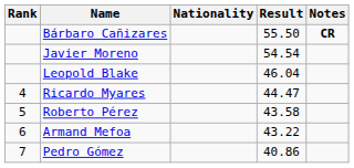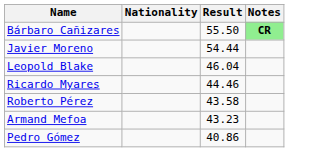 <table class="wikitable sortable" style="text-align:center;font-size:95%">
 <tr>
-<th>Rank</th>
 <th>Name</th>
 <th>Nationality</th>
 <th>Result</th>
 <th>Notes</th>
 </tr>
 <tr>
-<td></td>
 <td align=left><a href='#'>Bárbaro Cañizares</a></td>
 <td align=left></td>
 <td>55.50</td>
-<td><strong>CR</strong></td>
+<td style="background: lightgreen;"><strong>CR</strong></td>
 </tr>
 <tr>
-<td></td>
 <td align=left><a href='#'>Javier Moreno</a></td>
 <td align=left></td>
-<td>54.54</td>
+<td>54.44</td>
 <td></td>
 </tr>
 <tr>
-<td></td>
 <td align=left><a href='#'>Leopold Blake</a></td>
 <td align=left></td>
 <td>46.04</td>
 <td></td>
 </tr>
 <tr>
-<td>4</td>
 <td align=left><a href='#'>Ricardo Myares</a></td>
 <td align=left></td>
-<td>44.47</td>
+<td>44.46</td>
 <td></td>
 </tr>
 <tr>
-<td>5</td>
 <td align=left><a href='#'>Roberto Pérez</a></td>
 <td align=left></td>
 <td>43.58</td>
 <td></td>
 </tr>
 <tr>
-<td>6</td>
 <td align=left><a href='#'>Armand Mefoa</a></td>
 <td align=left></td>
-<td>43.22</td>
+<td>43.23</td>
 <td></td>
 </tr>
 <tr>
-<td>7</td>
 <td align=left><a href='#'>Pedro Gómez</a></td>
 <td align=left></td>
 <td>40.86</td>
 <td></td>
 </tr>
 </table>
